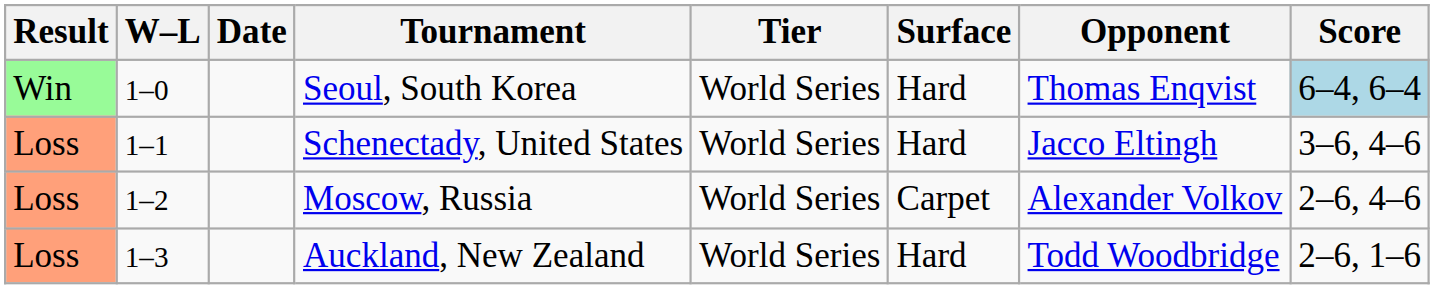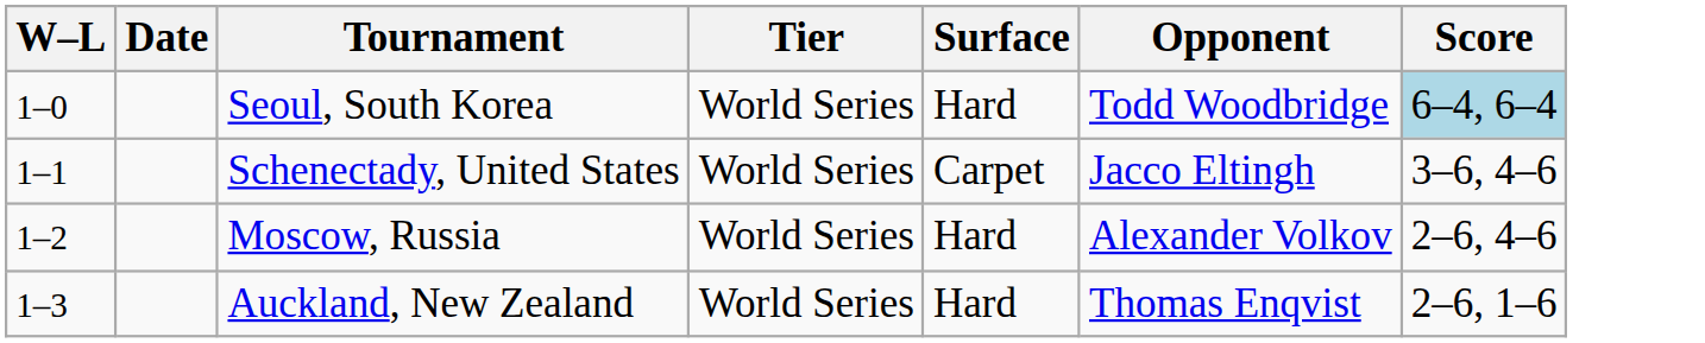 <table class="sortable wikitable">
 <tr>
-<th>Result</th>
 <th class=unsortable>W–L</th>
 <th>Date</th>
 <th>Tournament</th>
 <th>Tier</th>
 <th>Surface</th>
 <th>Opponent</th>
 <th class=unsortable>Score</th>
 </tr>
 <tr>
-<td style="background:#98fb98;">Win</td>
 <td><small>1–0</small></td>
 <td><a href='#'></a></td>
 <td><a href='#'>Seoul</a>, South Korea</td>
 <td>World Series</td>
 <td>Hard</td>
-<td> <a href='#'>Thomas Enqvist</a></td>
+<td> <a href='#'>Todd Woodbridge</a></td>
 <td style="background: lightblue;">6–4, 6–4</td>
 </tr>
 <tr>
-<td style="background:#ffa07a;">Loss</td>
 <td><small>1–1</small></td>
 <td><a href='#'></a></td>
 <td><a href='#'>Schenectady</a>, United States</td>
 <td>World Series</td>
-<td>Hard</td>
+<td>Carpet</td>
 <td> <a href='#'>Jacco Eltingh</a></td>
 <td>3–6, 4–6</td>
 </tr>
 <tr>
-<td style="background:#ffa07a;">Loss</td>
 <td><small>1–2</small></td>
 <td><a href='#'></a></td>
 <td><a href='#'>Moscow</a>, Russia</td>
 <td>World Series</td>
-<td>Carpet</td>
+<td>Hard</td>
 <td> <a href='#'>Alexander Volkov</a></td>
 <td>2–6, 4–6</td>
 </tr>
 <tr>
-<td style="background:#ffa07a;">Loss</td>
 <td><small>1–3</small></td>
 <td><a href='#'></a></td>
 <td><a href='#'>Auckland</a>, New Zealand</td>
 <td>World Series</td>
 <td>Hard</td>
-<td> <a href='#'>Todd Woodbridge</a></td>
+<td> <a href='#'>Thomas Enqvist</a></td>
 <td>2–6, 1–6</td>
 </tr>
 </table>
